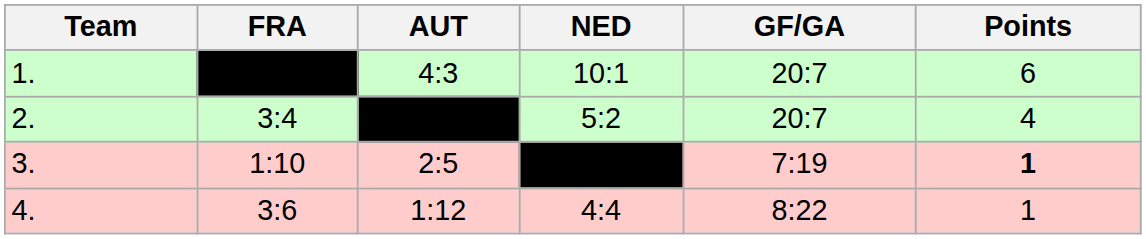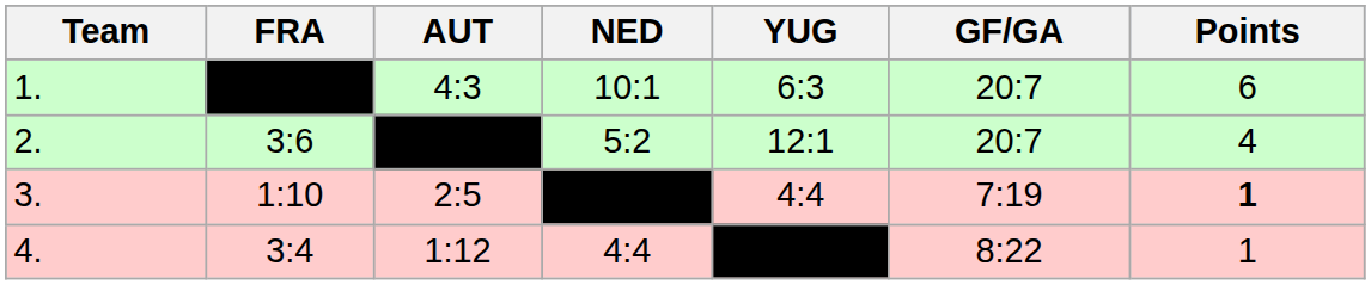 <table class="wikitable" bgcolor="#EFEFFF" width="50%">
 <tr bgcolor="#BCD2EE">
 <th>Team</th>
 <th>FRA</th>
 <th>AUT</th>
 <th>NED</th>
+<th>YUG</th>
 <th>GF/GA</th>
 <th>Points</th>
 </tr>
 <tr bgcolor="#ccffcc" align="center">
 <td align="left">1. </td>
 <td style="background:#000000;"></td>
 <td>4:3</td>
 <td>10:1</td>
+<td>6:3</td>
 <td>20:7</td>
 <td>6</td>
 </tr>
 <tr bgcolor="#ccffcc" align="center">
 <td align="left">2. </td>
-<td>3:4</td>
+<td>3:6</td>
 <td style="background:#000000;"></td>
 <td>5:2</td>
+<td>12:1</td>
 <td>20:7</td>
 <td>4</td>
 </tr>
 <tr bgcolor="#ffcccc" align="center">
 <td align="left">3. </td>
 <td>1:10</td>
 <td>2:5</td>
 <td style="background:#000000;"></td>
+<td>4:4</td>
 <td>7:19</td>
 <td><strong>1</strong></td>
 </tr>
 <tr bgcolor="#ffcccc" align="center">
 <td align="left">4. </td>
-<td>3:6</td>
+<td>3:4</td>
 <td>1:12</td>
 <td>4:4</td>
+<td style="background:#000000;"></td>
 <td>8:22</td>
 <td>1</td>
 </tr>
 </table>
